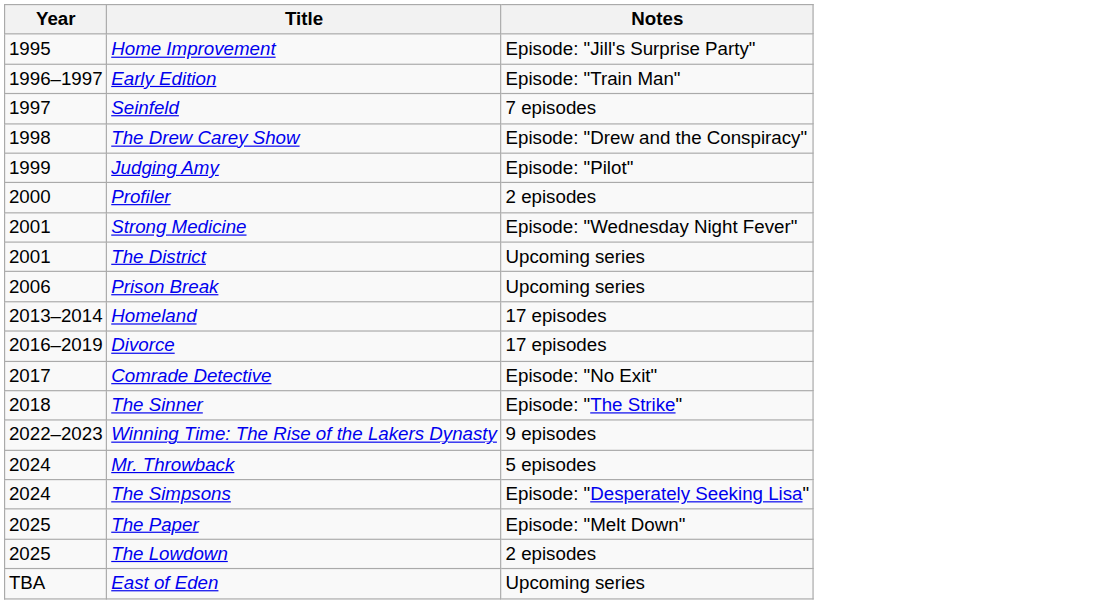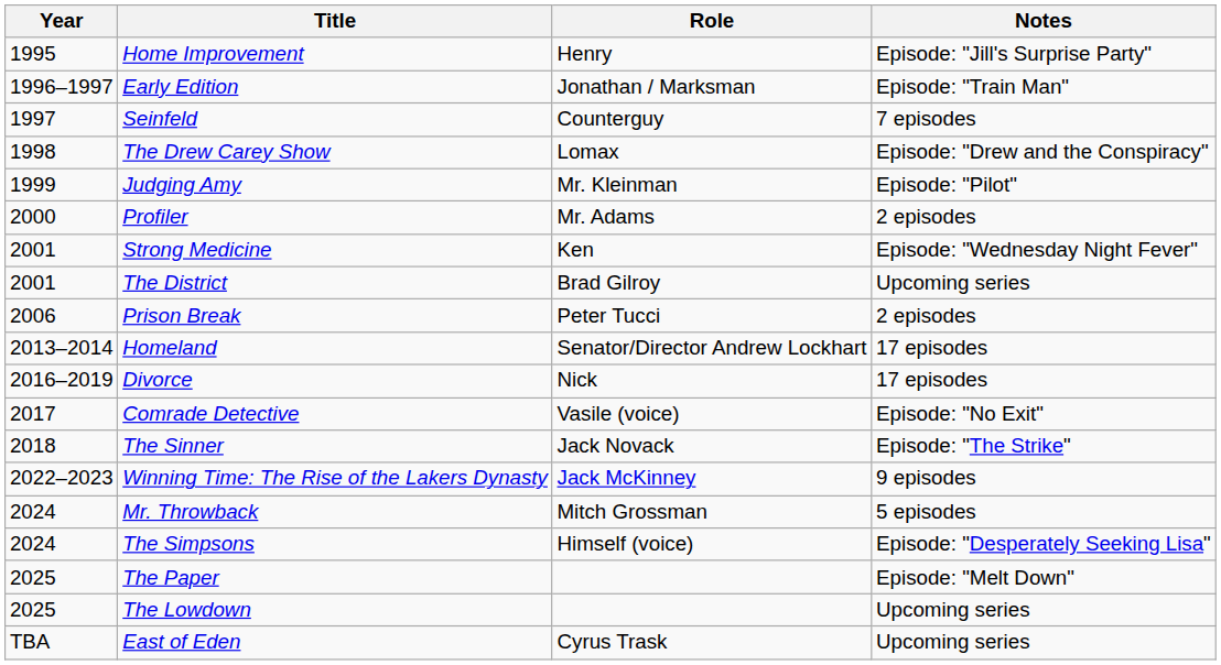 <table class = "wikitable sortable">
 <tr>
 <th>Year</th>
 <th>Title</th>
+<th>Role</th>
 <th>Notes</th>
 </tr>
 <tr>
 <td>1995</td>
 <td><em><a href='#'>Home Improvement</a></em></td>
+<td>Henry</td>
 <td>Episode: "Jill's Surprise Party"</td>
 </tr>
 <tr>
 <td>1996–1997</td>
 <td><em><a href='#'>Early Edition</a></em></td>
+<td>Jonathan / Marksman</td>
 <td>Episode: "Train Man"</td>
 </tr>
 <tr>
 <td>1997</td>
 <td><em><a href='#'>Seinfeld</a></em></td>
+<td>Counterguy</td>
 <td>7 episodes</td>
 </tr>
 <tr>
 <td>1998</td>
 <td><em><a href='#'>The Drew Carey Show</a></em></td>
+<td>Lomax</td>
 <td>Episode: "Drew and the Conspiracy"</td>
 </tr>
 <tr>
 <td>1999</td>
 <td><em><a href='#'>Judging Amy</a></em></td>
+<td>Mr. Kleinman</td>
 <td>Episode: "Pilot"</td>
 </tr>
 <tr>
 <td>2000</td>
 <td><em><a href='#'>Profiler</a></em></td>
+<td>Mr. Adams</td>
 <td>2 episodes</td>
 </tr>
 <tr>
 <td>2001</td>
 <td><em><a href='#'>Strong Medicine</a></em></td>
+<td>Ken</td>
 <td>Episode: "Wednesday Night Fever"</td>
 </tr>
 <tr>
 <td>2001</td>
 <td><em><a href='#'>The District</a></em></td>
+<td>Brad Gilroy</td>
 <td>Upcoming series</td>
 </tr>
 <tr>
 <td>2006</td>
 <td><em><a href='#'>Prison Break</a></em></td>
-<td>Upcoming series</td>
+<td>Peter Tucci</td>
+<td>2 episodes</td>
 </tr>
 <tr>
 <td>2013–2014</td>
 <td><em><a href='#'>Homeland</a></em></td>
+<td>Senator/Director Andrew Lockhart</td>
 <td>17 episodes</td>
 </tr>
 <tr>
 <td>2016–2019</td>
 <td><em><a href='#'>Divorce</a></em></td>
+<td>Nick</td>
 <td>17 episodes</td>
 </tr>
 <tr>
 <td>2017</td>
 <td><em><a href='#'>Comrade Detective</a></em></td>
+<td>Vasile (voice)</td>
 <td>Episode: "No Exit"</td>
 </tr>
 <tr>
 <td>2018</td>
 <td><em><a href='#'>The Sinner</a></em></td>
+<td>Jack Novack</td>
 <td>Episode: "<a href='#'>The Strike</a>"</td>
 </tr>
 <tr>
 <td>2022–2023</td>
 <td><em><a href='#'>Winning Time: The Rise of the Lakers Dynasty</a></em></td>
+<td><a href='#'>Jack McKinney</a></td>
 <td>9 episodes</td>
 </tr>
 <tr>
 <td>2024</td>
 <td><em><a href='#'>Mr. Throwback</a></em></td>
+<td>Mitch Grossman</td>
 <td>5 episodes</td>
 </tr>
 <tr>
 <td>2024</td>
 <td><em><a href='#'>The Simpsons</a></em></td>
+<td>Himself (voice)</td>
 <td>Episode: "<a href='#'>Desperately Seeking Lisa</a>"</td>
 </tr>
 <tr>
 <td>2025</td>
 <td><em><a href='#'>The Paper</a></em></td>
+<td></td>
 <td>Episode: "Melt Down"</td>
 </tr>
 <tr>
 <td>2025</td>
 <td><em><a href='#'>The Lowdown</a></em></td>
-<td>2 episodes</td>
+<td></td>
+<td>Upcoming series</td>
 </tr>
 <tr>
 <td>TBA</td>
 <td><em><a href='#'>East of Eden</a></em></td>
+<td>Cyrus Trask</td>
 <td>Upcoming series</td>
 </tr>
 </table>
